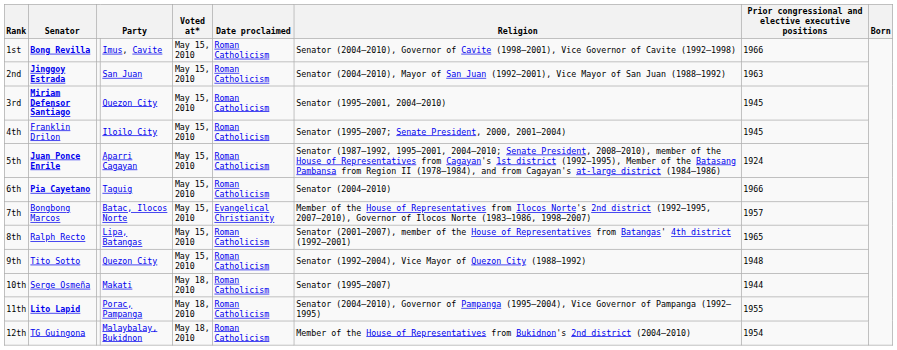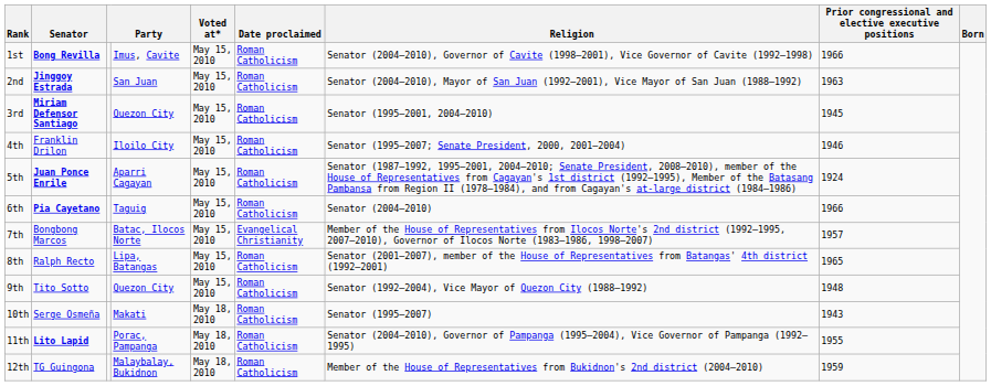 <table class="wikitable" style="text-align:left; font-size:90%">
 <tr valign=bottom>
 <th>Rank</th>
 <th>Senator</th>
 <th colspan=2>Party</th>
 <th>Voted at*</th>
 <th>Date proclaimed</th>
 <th>Religion</th>
 <th>Prior congressional and elective executive positions</th>
 <th>Born</th>
 </tr>
 <tr>
 <td>1st</td>
 <td><strong><a href='#'>Bong Revilla</a></strong></td>
 <td></td>
 <td><a href='#'>Imus</a>, <a href='#'>Cavite</a></td>
 <td>May 15, 2010</td>
 <td><a href='#'>Roman Catholicism</a></td>
 <td>Senator (2004–2010), Governor of <a href='#'>Cavite</a> (1998–2001), Vice Governor of Cavite (1992–1998)</td>
 <td>1966</td>
 </tr>
 <tr>
 <td>2nd</td>
 <td><strong><a href='#'>Jinggoy Estrada</a></strong></td>
 <td></td>
 <td><a href='#'>San Juan</a></td>
 <td>May 15, 2010</td>
 <td><a href='#'>Roman Catholicism</a></td>
 <td>Senator (2004–2010), Mayor of <a href='#'>San Juan</a> (1992–2001), Vice Mayor of San Juan (1988–1992)</td>
 <td>1963</td>
 </tr>
 <tr>
 <td>3rd</td>
 <td><strong><a href='#'>Miriam Defensor Santiago</a></strong></td>
 <td></td>
 <td><a href='#'>Quezon City</a></td>
 <td>May 15, 2010</td>
 <td><a href='#'>Roman Catholicism</a></td>
 <td>Senator (1995–2001, 2004–2010)</td>
 <td>1945</td>
 </tr>
 <tr>
 <td>4th</td>
 <td><a href='#'>Franklin Drilon</a></td>
 <td></td>
 <td><a href='#'>Iloilo City</a></td>
 <td>May 15, 2010</td>
 <td><a href='#'>Roman Catholicism</a></td>
 <td>Senator (1995–2007; <a href='#'>Senate President</a>, 2000, 2001–2004)</td>
-<td>1945</td>
+<td>1946</td>
 </tr>
 <tr>
 <td>5th</td>
 <td><strong><a href='#'>Juan Ponce Enrile</a></strong></td>
 <td></td>
 <td><a href='#'>Aparri</a> <a href='#'>Cagayan</a></td>
 <td>May 15, 2010</td>
 <td><a href='#'>Roman Catholicism</a></td>
 <td>Senator (1987–1992, 1995–2001, 2004–2010; <a href='#'>Senate President</a>, 2008–2010), member of the <a href='#'>House of Representatives</a> from <a href='#'>Cagayan</a>'s <a href='#'>1st district</a> (1992–1995), Member of the <a href='#'>Batasang Pambansa</a> from Region II (1978–1984), and from Cagayan's <a href='#'>at-large district</a> (1984–1986)</td>
 <td>1924</td>
 </tr>
 <tr>
 <td>6th</td>
 <td><strong><a href='#'>Pia Cayetano</a></strong></td>
 <td></td>
 <td><a href='#'>Taguig</a></td>
 <td>May 15, 2010</td>
 <td><a href='#'>Roman Catholicism</a></td>
 <td>Senator (2004–2010)</td>
 <td>1966</td>
 </tr>
 <tr>
 <td>7th</td>
 <td><a href='#'>Bongbong Marcos</a></td>
 <td></td>
 <td><a href='#'>Batac, Ilocos Norte</a></td>
 <td>May 15, 2010</td>
 <td><a href='#'>Evangelical Christianity</a></td>
 <td>Member of the <a href='#'>House of Representatives</a> from <a href='#'>Ilocos Norte</a>'s <a href='#'>2nd district</a> (1992–1995, 2007–2010), Governor of Ilocos Norte (1983–1986, 1998–2007)</td>
 <td>1957</td>
 </tr>
 <tr>
 <td>8th</td>
 <td><a href='#'>Ralph Recto</a></td>
 <td></td>
 <td><a href='#'>Lipa, Batangas</a></td>
 <td>May 15, 2010</td>
 <td><a href='#'>Roman Catholicism</a></td>
 <td>Senator (2001–2007), member of the <a href='#'>House of Representatives</a> from <a href='#'>Batangas</a>' <a href='#'>4th district</a> (1992–2001)</td>
 <td>1965</td>
 </tr>
 <tr>
 <td>9th</td>
 <td><a href='#'>Tito Sotto</a></td>
 <td></td>
 <td><a href='#'>Quezon City</a></td>
 <td>May 15, 2010</td>
 <td><a href='#'>Roman Catholicism</a></td>
 <td>Senator (1992–2004), Vice Mayor of <a href='#'>Quezon City</a> (1988–1992)</td>
 <td>1948</td>
 </tr>
 <tr>
 <td>10th</td>
 <td><a href='#'>Serge Osmeña</a></td>
 <td></td>
 <td><a href='#'>Makati</a></td>
 <td>May 18, 2010</td>
 <td><a href='#'>Roman Catholicism</a></td>
 <td>Senator (1995–2007) </td>
-<td>1944</td>
+<td>1943</td>
 </tr>
 <tr>
 <td>11th</td>
 <td><strong><a href='#'>Lito Lapid</a></strong></td>
 <td></td>
 <td><a href='#'>Porac, Pampanga</a></td>
 <td>May 18, 2010</td>
 <td><a href='#'>Roman Catholicism</a></td>
 <td>Senator (2004–2010), Governor of <a href='#'>Pampanga</a> (1995–2004), Vice Governor of Pampanga (1992–1995)</td>
 <td>1955</td>
 </tr>
 <tr>
 <td>12th</td>
 <td><a href='#'>TG Guingona</a></td>
 <td></td>
 <td><a href='#'>Malaybalay, Bukidnon</a></td>
 <td>May 18, 2010</td>
 <td><a href='#'>Roman Catholicism</a></td>
 <td>Member of the <a href='#'>House of Representatives</a> from <a href='#'>Bukidnon</a>'s <a href='#'>2nd district</a> (2004–2010)</td>
-<td>1954</td>
+<td>1959</td>
 </tr>
 </table>
